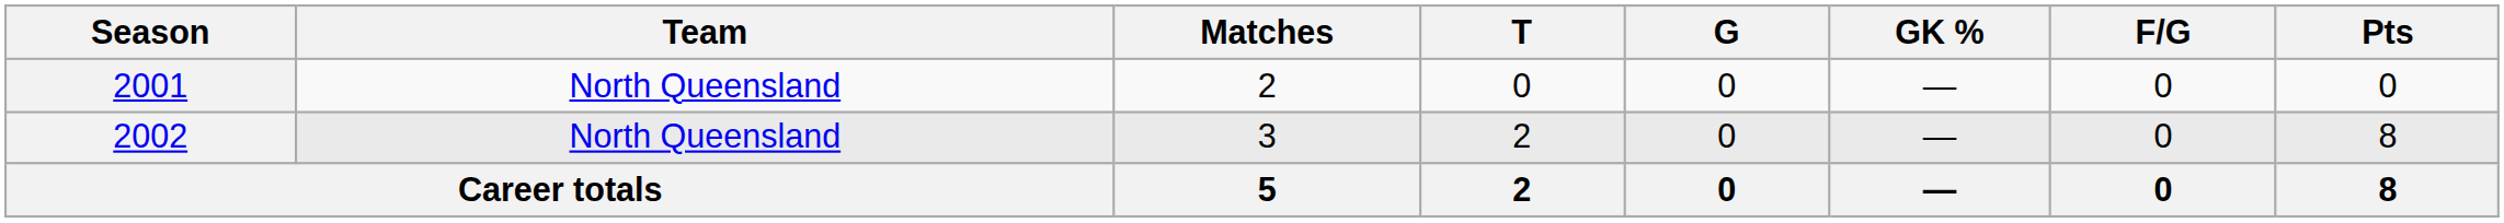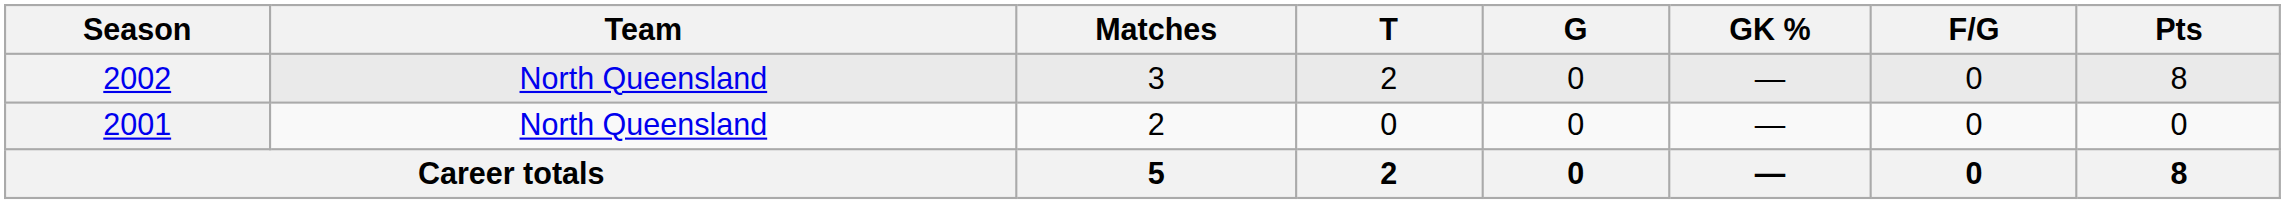 <table class="wikitable sortable"  style="font-size:90%; text-align:center; width:85%;">
 <tr>
 <th width=2%>Season</th>
 <th width=8%>Team</th>
 <th width=2%>Matches</th>
 <th width=2%>T</th>
 <th width=2%>G</th>
 <th width=2%>GK %</th>
 <th width=2%>F/G</th>
 <th width=2%>Pts</th>
 </tr>
+<tr style="background:#eaeaea;">
+<th scope="row" style="text-align:center; font-weight:normal"><a href='#'>2002</a></th>
+<td style="text-align:center;"> <a href='#'>North Queensland</a></td>
+<td>3</td>
+<td>2</td>
+<td>0</td>
+<td>—</td>
+<td>0</td>
+<td>8</td>
+</tr>
 <tr>
 <th scope="row" style="text-align:center; font-weight:normal"><a href='#'>2001</a></th>
 <td style="text-align:center;"> <a href='#'>North Queensland</a></td>
 <td>2</td>
 <td>0</td>
 <td>0</td>
 <td>—</td>
 <td>0</td>
 <td>0</td>
-</tr>
-<tr style="background:#eaeaea;">
-<th scope="row" style="text-align:center; font-weight:normal"><a href='#'>2002</a></th>
-<td style="text-align:center;"> <a href='#'>North Queensland</a></td>
-<td>3</td>
-<td>2</td>
-<td>0</td>
-<td>—</td>
-<td>0</td>
-<td>8</td>
 </tr>
 <tr class="sortbottom">
 <th colspan=2>Career totals</th>
 <th>5</th>
 <th>2</th>
 <th>0</th>
 <th>—</th>
 <th>0</th>
 <th>8</th>
 </tr>
 </table>
